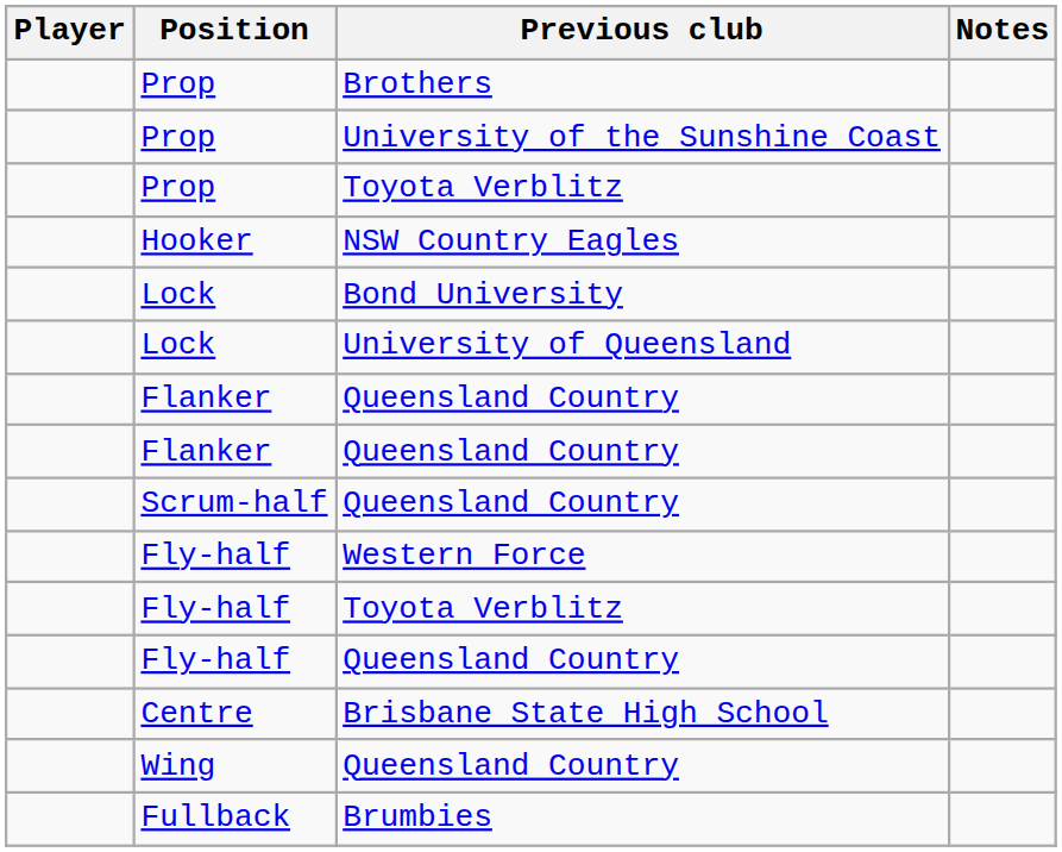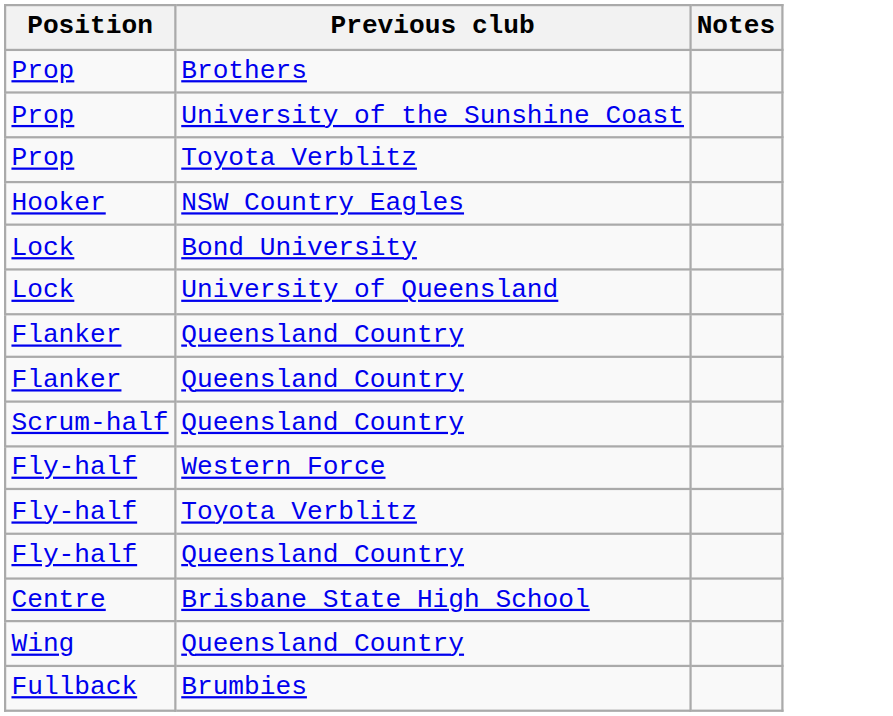 <table class="wikitable plainrowheaders" style="font-size:90%;">
 <tr>
-<th scope=col>Player</th>
 <th scope=col>Position</th>
 <th scope=col>Previous club</th>
 <th scope=col>Notes</th>
 </tr>
 <tr>
-<td align=left> </td>
 <td align=left><a href='#'>Prop</a></td>
 <td align=left><a href='#'>Brothers</a></td>
 <td align=left></td>
 </tr>
 <tr>
-<td align=left> </td>
 <td align=left><a href='#'>Prop</a></td>
 <td align=left><a href='#'>University of the Sunshine Coast</a></td>
 <td align=left></td>
 </tr>
 <tr>
-<td align=left> </td>
 <td align=left><a href='#'>Prop</a></td>
 <td align=left> <a href='#'>Toyota Verblitz</a></td>
 <td align=left></td>
 </tr>
 <tr>
-<td align=left> </td>
 <td align=left><a href='#'>Hooker</a></td>
 <td align=left><a href='#'>NSW Country Eagles</a></td>
 <td align=left></td>
 </tr>
 <tr>
-<td align=left> </td>
 <td align=left><a href='#'>Lock</a></td>
 <td align=left><a href='#'>Bond University</a></td>
 <td align=left></td>
 </tr>
 <tr>
-<td align=left> </td>
 <td align=left><a href='#'>Lock</a></td>
 <td align=left><a href='#'>University of Queensland</a></td>
 <td align=left></td>
 </tr>
 <tr>
-<td align=left> </td>
 <td align=left><a href='#'>Flanker</a></td>
 <td align=left><a href='#'>Queensland Country</a></td>
 <td align=left></td>
 </tr>
 <tr>
-<td align=left> </td>
 <td align=left><a href='#'>Flanker</a></td>
 <td align=left><a href='#'>Queensland Country</a></td>
 <td align=left></td>
 </tr>
 <tr>
-<td align=left> </td>
 <td align=left><a href='#'>Scrum-half</a></td>
 <td align=left><a href='#'>Queensland Country</a></td>
 <td align=left></td>
 </tr>
 <tr>
-<td align=left> </td>
 <td align=left><a href='#'>Fly-half</a></td>
 <td align=left><a href='#'>Western Force</a></td>
 <td align=left></td>
 </tr>
 <tr>
-<td align=left> </td>
 <td align=left><a href='#'>Fly-half</a></td>
 <td align=left> <a href='#'>Toyota Verblitz</a></td>
 <td align=left></td>
 </tr>
 <tr>
-<td align=left> </td>
 <td align=left><a href='#'>Fly-half</a></td>
 <td align=left><a href='#'>Queensland Country</a></td>
 <td align=left></td>
 </tr>
 <tr>
-<td align=left> </td>
 <td align=left><a href='#'>Centre</a></td>
 <td align=left><a href='#'>Brisbane State High School</a></td>
 <td align=left></td>
 </tr>
 <tr>
-<td align=left> </td>
 <td align=left><a href='#'>Wing</a></td>
 <td align=left><a href='#'>Queensland Country</a></td>
 <td align=left></td>
 </tr>
 <tr>
-<td align=left> </td>
 <td align=left><a href='#'>Fullback</a></td>
 <td align=left><a href='#'>Brumbies</a></td>
 <td align=left></td>
 </tr>
 </table>
